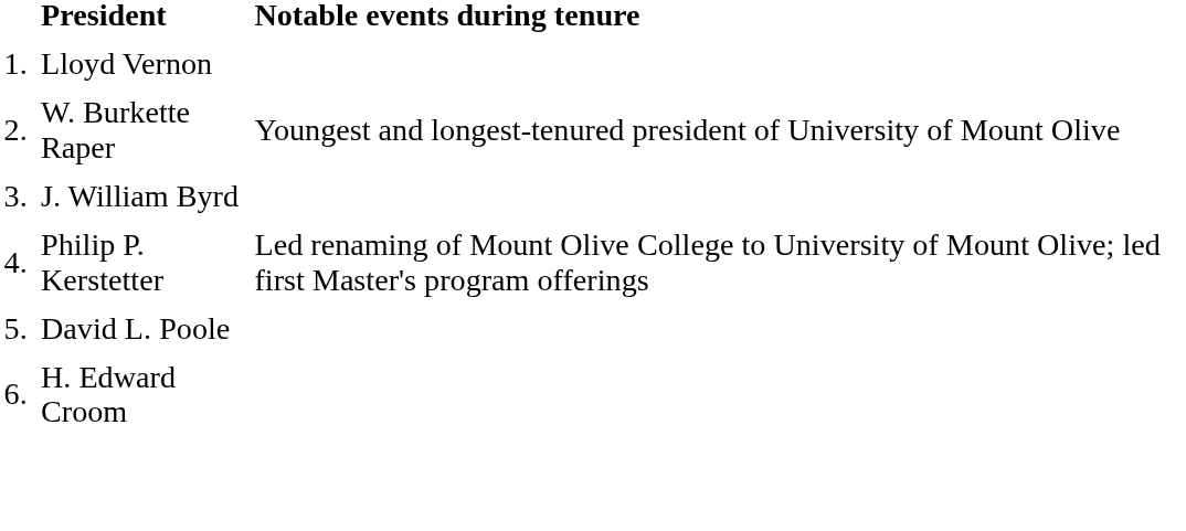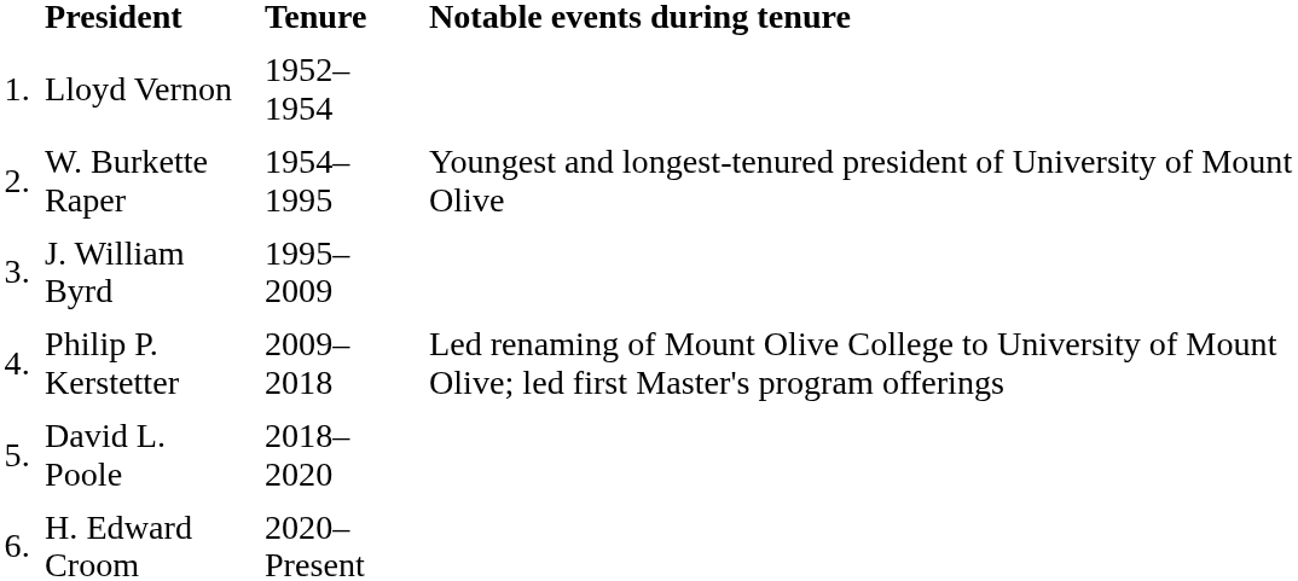 <table border="0" cellspacing="5">
 <tr>
 <th style="text-align:left;"></th>
 <th style="text-align:left;">President</th>
+<th style="text-align:left;">Tenure</th>
 <th style="text-align:left;">Notable events during tenure</th>
 </tr>
 <tr>
 <td>1.</td>
 <td>Lloyd Vernon</td>
+<td>1952–1954</td>
 <td></td>
 </tr>
 <tr>
 <td>2.</td>
 <td>W. Burkette Raper</td>
+<td>1954–1995</td>
 <td>Youngest and longest-tenured president of University of Mount Olive</td>
 </tr>
 <tr>
 <td>3.</td>
 <td>J. William Byrd</td>
+<td>1995–2009</td>
 <td></td>
 </tr>
 <tr>
 <td>4.</td>
 <td>Philip P. Kerstetter</td>
+<td>2009–2018</td>
 <td>Led renaming of Mount Olive College to University of Mount Olive; led first Master's program offerings</td>
 </tr>
 <tr>
 <td>5.</td>
 <td>David L. Poole</td>
+<td>2018–2020</td>
 <td></td>
 </tr>
 <tr>
 <td>6.</td>
 <td>H. Edward Croom</td>
+<td>2020–Present</td>
 <td></td>
 </tr>
 </table>
